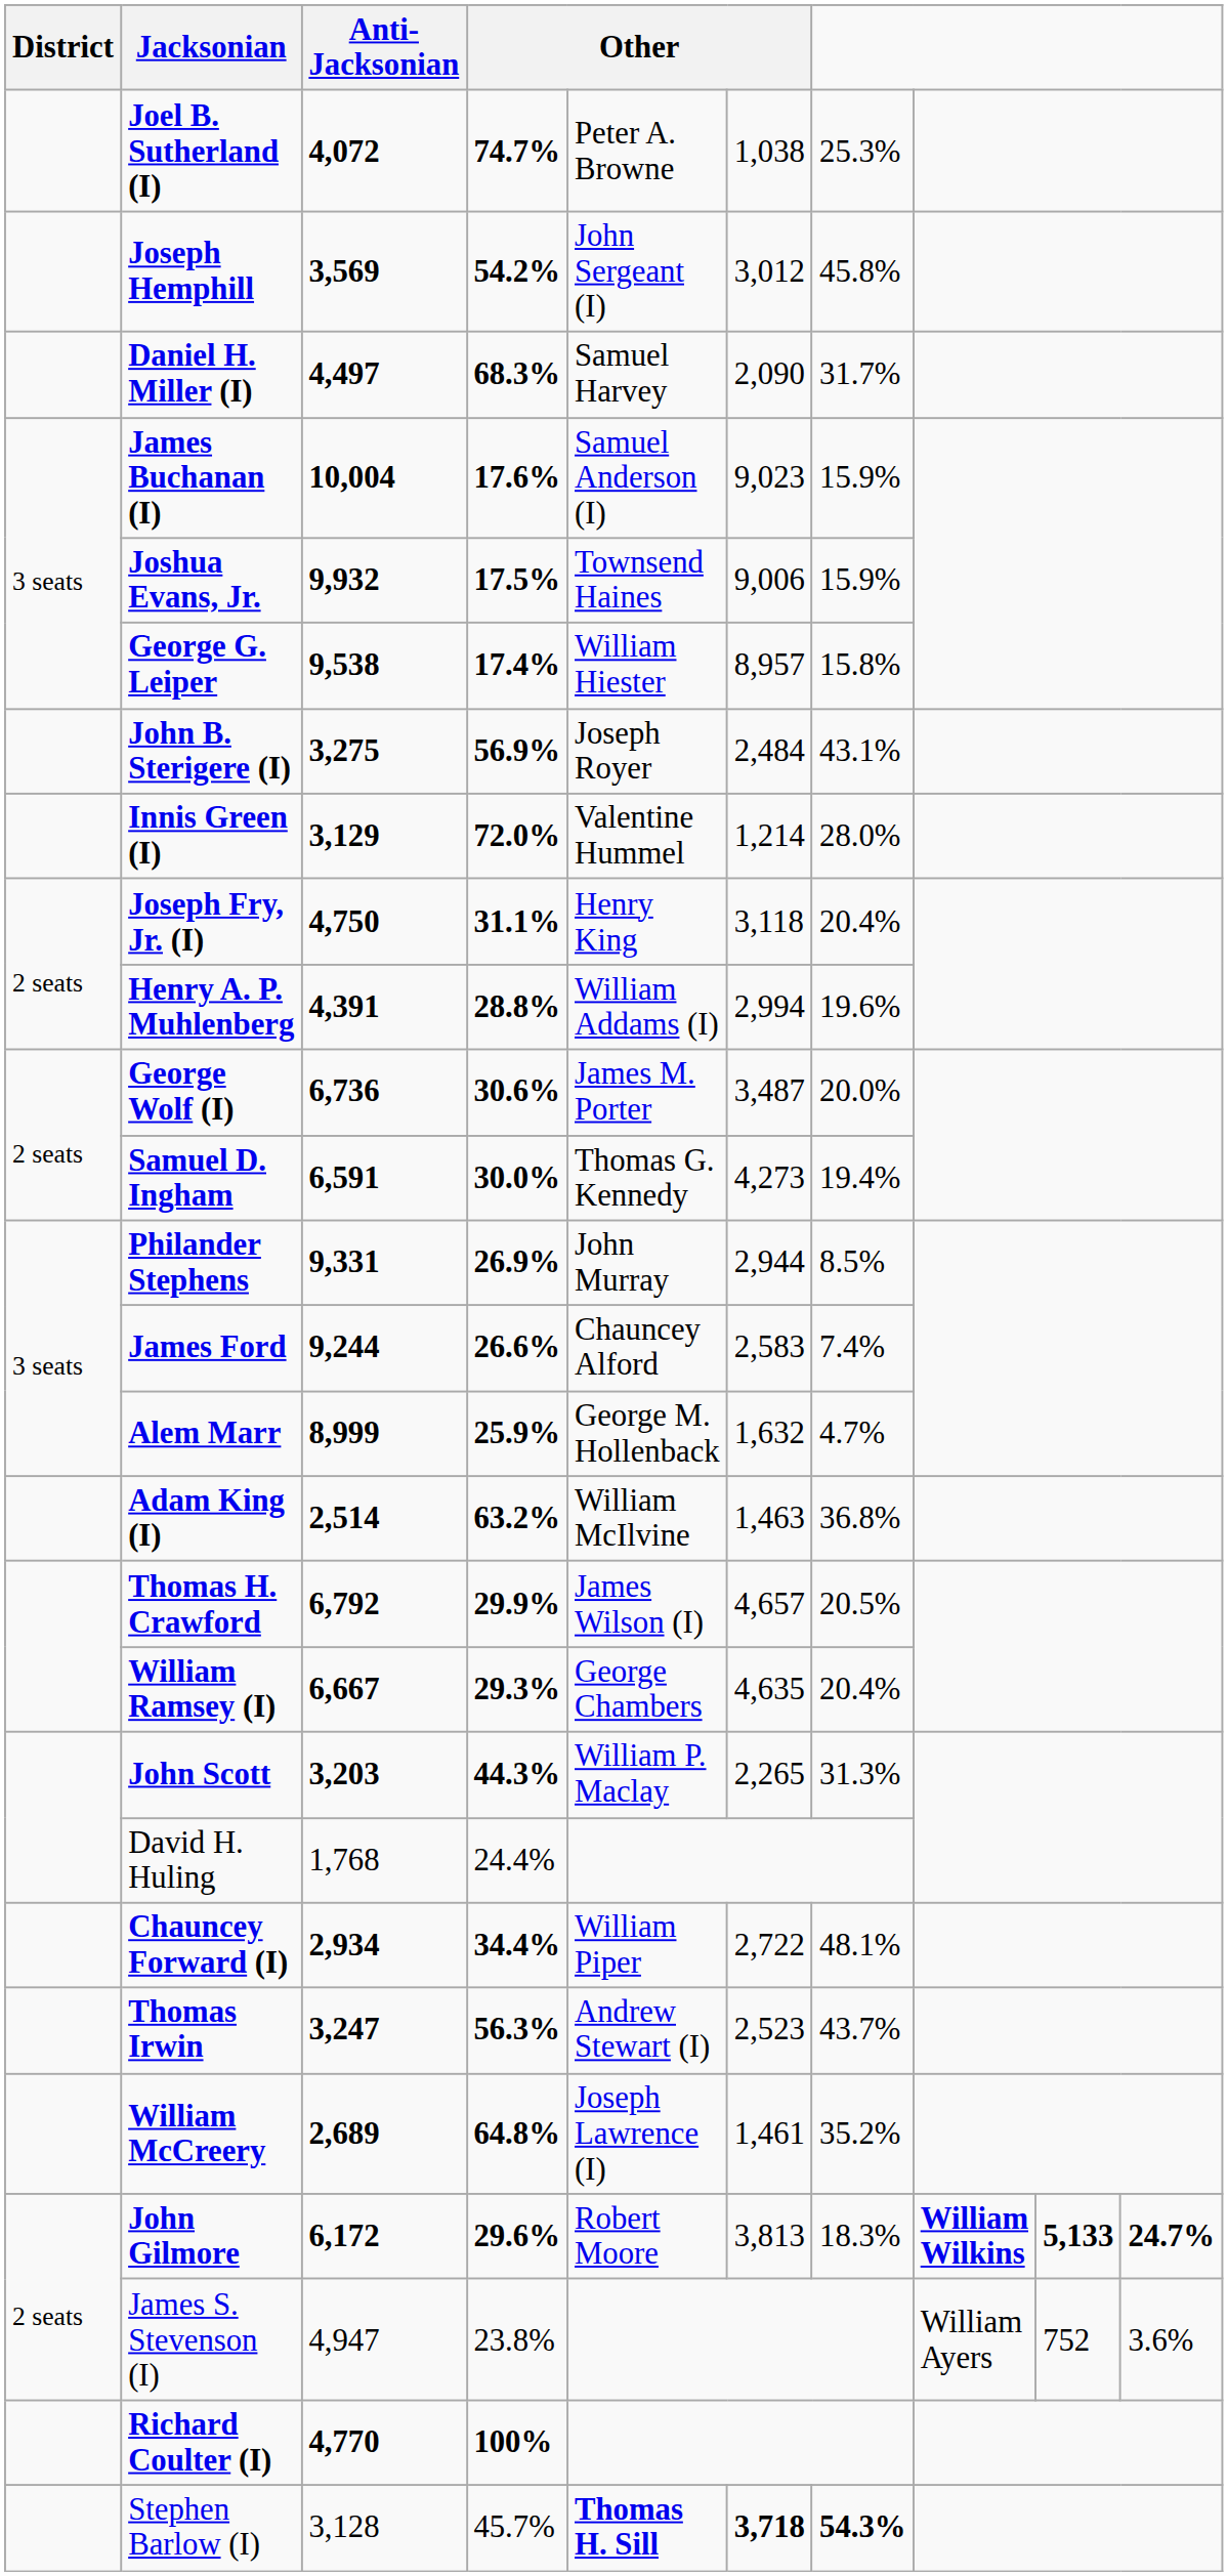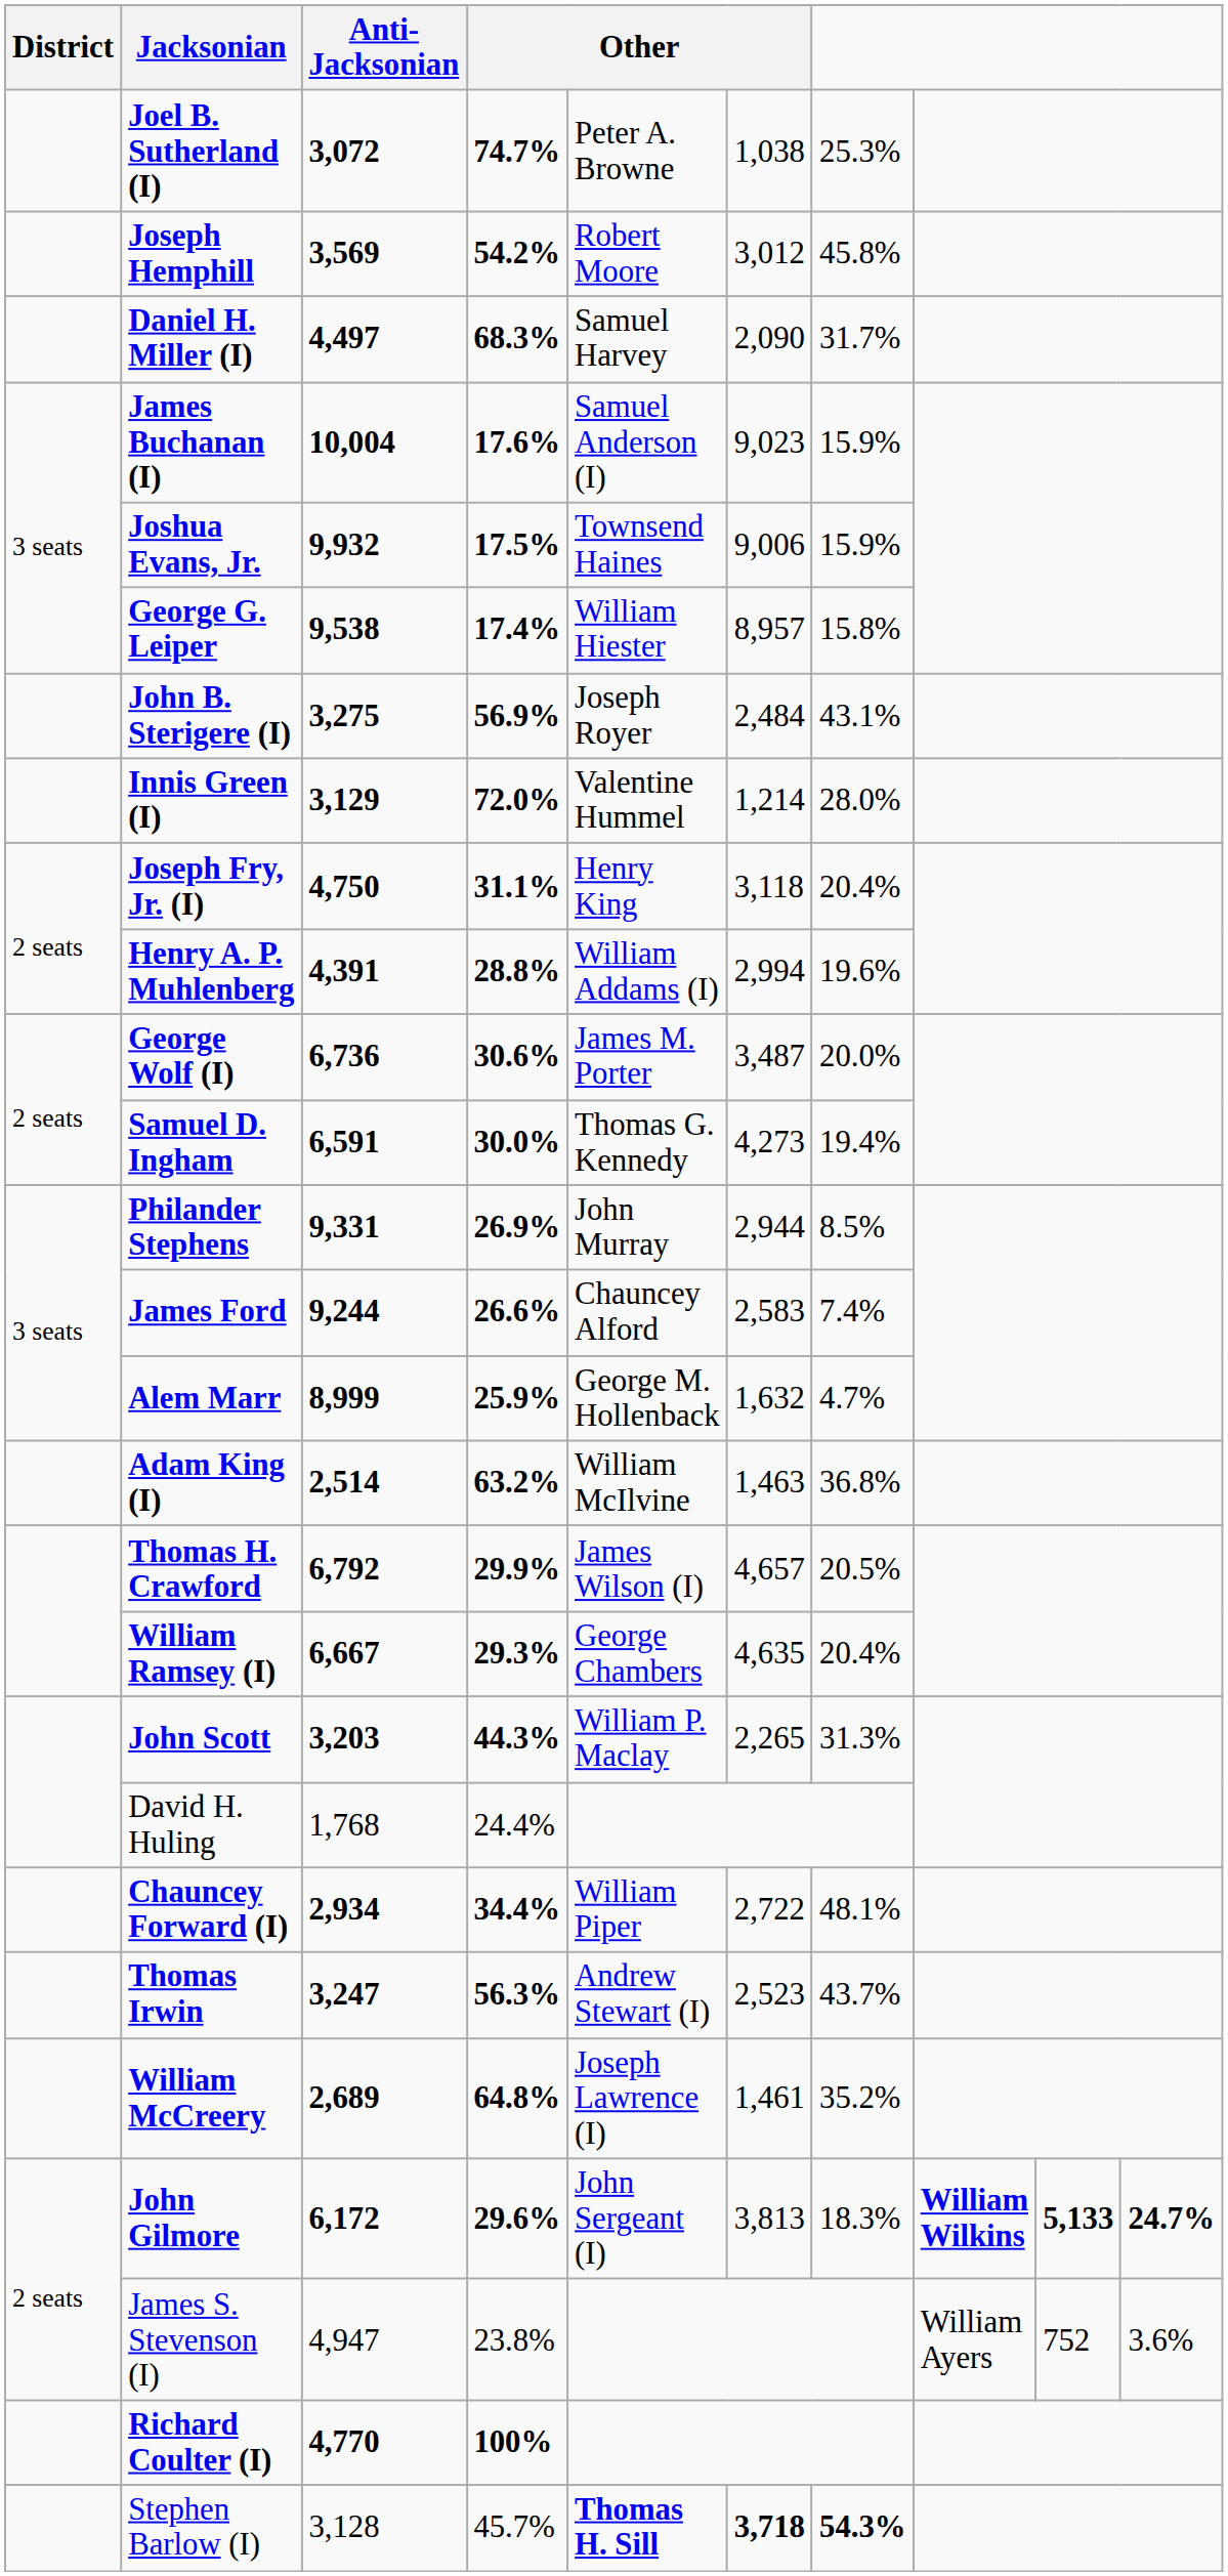 <table class=wikitable>
 <tr>
 <th>District</th>
 <th><a href='#'>Jacksonian</a></th>
 <th><a href='#'>Anti-Jacksonian</a></th>
 <th colspan="3">Other</th>
 </tr>
 <tr>
 <td></td>
 <td><strong><a href='#'>Joel B. Sutherland</a> (I)</strong></td>
-<td><strong>4,072</strong></td>
+<td><strong>3,072</strong></td>
 <td><strong>74.7%</strong></td>
 <td>Peter A. Browne</td>
 <td>1,038</td>
 <td>25.3%</td>
 <td colspan=3></td>
 </tr>
 <tr>
 <td></td>
 <td><strong><a href='#'>Joseph Hemphill</a></strong></td>
 <td><strong>3,569</strong></td>
 <td><strong>54.2%</strong></td>
-<td><a href='#'>John Sergeant</a> (I)</td>
+<td><a href='#'>Robert Moore</a></td>
 <td>3,012</td>
 <td>45.8%</td>
 <td colspan=3></td>
 </tr>
 <tr>
 <td></td>
 <td><strong><a href='#'>Daniel H. Miller</a> (I)</strong></td>
 <td><strong>4,497</strong></td>
 <td><strong>68.3%</strong></td>
 <td>Samuel Harvey</td>
 <td>2,090</td>
 <td>31.7%</td>
 <td colspan=3></td>
 </tr>
 <tr>
 <td rowspan=3><br><small>3 seats</small></td>
 <td><strong><a href='#'>James Buchanan</a> (I)</strong></td>
 <td><strong>10,004</strong></td>
 <td><strong>17.6%</strong></td>
 <td><a href='#'>Samuel Anderson</a> (I)</td>
 <td>9,023</td>
 <td>15.9%</td>
 <td colspan=3 rowspan=3></td>
 </tr>
 <tr>
 <td><strong><a href='#'>Joshua Evans, Jr.</a></strong></td>
 <td><strong>9,932</strong></td>
 <td><strong>17.5%</strong></td>
 <td><a href='#'>Townsend Haines</a></td>
 <td>9,006</td>
 <td>15.9%</td>
 </tr>
 <tr>
 <td><strong><a href='#'>George G. Leiper</a></strong></td>
 <td><strong>9,538</strong></td>
 <td><strong>17.4%</strong></td>
 <td><a href='#'>William Hiester</a></td>
 <td>8,957</td>
 <td>15.8%</td>
 </tr>
 <tr>
 <td></td>
 <td><strong><a href='#'>John B. Sterigere</a> (I)</strong></td>
 <td><strong>3,275</strong></td>
 <td><strong>56.9%</strong></td>
 <td>Joseph Royer</td>
 <td>2,484</td>
 <td>43.1%</td>
 <td colspan=3></td>
 </tr>
 <tr>
 <td></td>
 <td><strong><a href='#'>Innis Green</a> (I)</strong></td>
 <td><strong>3,129</strong></td>
 <td><strong>72.0%</strong></td>
 <td>Valentine Hummel</td>
 <td>1,214</td>
 <td>28.0%</td>
 <td colspan=3></td>
 </tr>
 <tr>
 <td rowspan=2><br><small>2 seats</small></td>
 <td><strong><a href='#'>Joseph Fry, Jr.</a> (I)</strong></td>
 <td><strong>4,750</strong></td>
 <td><strong>31.1%</strong></td>
 <td><a href='#'>Henry King</a></td>
 <td>3,118</td>
 <td>20.4%</td>
 <td rowspan=2 colspan=3></td>
 </tr>
 <tr>
 <td><strong><a href='#'>Henry A. P. Muhlenberg</a></strong></td>
 <td><strong>4,391</strong></td>
 <td><strong>28.8%</strong></td>
 <td><a href='#'>William Addams</a> (I)</td>
 <td>2,994</td>
 <td>19.6%</td>
 </tr>
 <tr>
 <td rowspan=2><br><small>2 seats</small></td>
 <td><strong><a href='#'>George Wolf</a> (I)</strong></td>
 <td><strong>6,736</strong></td>
 <td><strong>30.6%</strong></td>
 <td><a href='#'>James M. Porter</a></td>
 <td>3,487</td>
 <td>20.0%</td>
 <td rowspan=2 colspan=3></td>
 </tr>
 <tr>
 <td><strong><a href='#'>Samuel D. Ingham</a></strong></td>
 <td><strong>6,591</strong></td>
 <td><strong>30.0%</strong></td>
 <td>Thomas G. Kennedy</td>
 <td>4,273</td>
 <td>19.4%</td>
 </tr>
 <tr>
 <td rowspan=3><br><small>3 seats</small></td>
 <td><strong><a href='#'>Philander Stephens</a></strong></td>
 <td><strong>9,331</strong></td>
 <td><strong>26.9%</strong></td>
 <td>John Murray</td>
 <td>2,944</td>
 <td>8.5%</td>
 <td rowspan=3 colspan=3></td>
 </tr>
 <tr>
 <td><strong><a href='#'>James Ford</a></strong></td>
 <td><strong>9,244</strong></td>
 <td><strong>26.6%</strong></td>
 <td>Chauncey Alford</td>
 <td>2,583</td>
 <td>7.4%</td>
 </tr>
 <tr>
 <td><strong><a href='#'>Alem Marr</a></strong></td>
 <td><strong>8,999</strong></td>
 <td><strong>25.9%</strong></td>
 <td>George M. Hollenback</td>
 <td>1,632</td>
 <td>4.7%</td>
 </tr>
 <tr>
 <td></td>
 <td><strong><a href='#'>Adam King</a> (I)</strong></td>
 <td><strong>2,514</strong></td>
 <td><strong>63.2%</strong></td>
 <td>William McIlvine</td>
 <td>1,463</td>
 <td>36.8%</td>
 <td colspan=3></td>
 </tr>
 <tr>
 <td rowspan=2></td>
 <td><strong><a href='#'>Thomas H. Crawford</a></strong></td>
 <td><strong>6,792</strong></td>
 <td><strong>29.9%</strong></td>
 <td><a href='#'>James Wilson</a> (I)</td>
 <td>4,657</td>
 <td>20.5%</td>
 <td colspan=3 rowspan=2></td>
 </tr>
 <tr>
 <td><strong><a href='#'>William Ramsey</a> (I)</strong></td>
 <td><strong>6,667</strong></td>
 <td><strong>29.3%</strong></td>
 <td><a href='#'>George Chambers</a></td>
 <td>4,635</td>
 <td>20.4%</td>
 </tr>
 <tr>
 <td rowspan=2></td>
 <td><strong><a href='#'>John Scott</a></strong></td>
 <td><strong>3,203</strong></td>
 <td><strong>44.3%</strong></td>
 <td><a href='#'>William P. Maclay</a></td>
 <td>2,265</td>
 <td>31.3%</td>
 <td rowspan=2 colspan=3></td>
 </tr>
 <tr>
 <td>David H. Huling</td>
 <td>1,768</td>
 <td>24.4%</td>
 <td colspan=3></td>
 </tr>
 <tr>
 <td></td>
 <td><strong><a href='#'>Chauncey Forward</a> (I)</strong></td>
 <td><strong>2,934</strong></td>
 <td><strong>34.4%</strong></td>
 <td><a href='#'>William Piper</a></td>
 <td>2,722</td>
 <td>48.1%</td>
 <td colspan=3></td>
 </tr>
 <tr>
 <td></td>
 <td><strong><a href='#'>Thomas Irwin</a></strong></td>
 <td><strong>3,247</strong></td>
 <td><strong>56.3%</strong></td>
 <td><a href='#'>Andrew Stewart</a> (I)</td>
 <td>2,523</td>
 <td>43.7%</td>
 <td colspan=3></td>
 </tr>
 <tr>
 <td></td>
 <td><strong><a href='#'>William McCreery</a></strong></td>
 <td><strong>2,689</strong></td>
 <td><strong>64.8%</strong></td>
 <td><a href='#'>Joseph Lawrence</a> (I)</td>
 <td>1,461</td>
 <td>35.2%</td>
 <td colspan=3></td>
 </tr>
 <tr>
 <td rowspan=2><br><small>2 seats</small></td>
 <td><strong><a href='#'>John Gilmore</a></strong></td>
 <td><strong>6,172</strong></td>
 <td><strong>29.6%</strong></td>
-<td><a href='#'>Robert Moore</a></td>
+<td><a href='#'>John Sergeant</a> (I)</td>
 <td>3,813</td>
 <td>18.3%</td>
 <td><strong><a href='#'>William Wilkins</a></strong></td>
 <td><strong>5,133</strong></td>
 <td><strong>24.7%</strong></td>
 </tr>
 <tr>
 <td><a href='#'>James S. Stevenson</a> (I)</td>
 <td>4,947</td>
 <td>23.8%</td>
 <td colspan=3></td>
 <td>William Ayers</td>
 <td>752</td>
 <td>3.6%</td>
 </tr>
 <tr>
 <td></td>
 <td><strong><a href='#'>Richard Coulter</a> (I)</strong></td>
 <td><strong>4,770</strong></td>
 <td><strong>100%</strong></td>
 <td colspan=3></td>
 <td colspan=3></td>
 </tr>
 <tr>
 <td></td>
 <td><a href='#'>Stephen Barlow</a> (I)</td>
 <td>3,128</td>
 <td>45.7%</td>
 <td><strong><a href='#'>Thomas H. Sill</a></strong></td>
 <td><strong>3,718</strong></td>
 <td><strong>54.3%</strong></td>
 <td colspan=3></td>
 </tr>
 </table>
